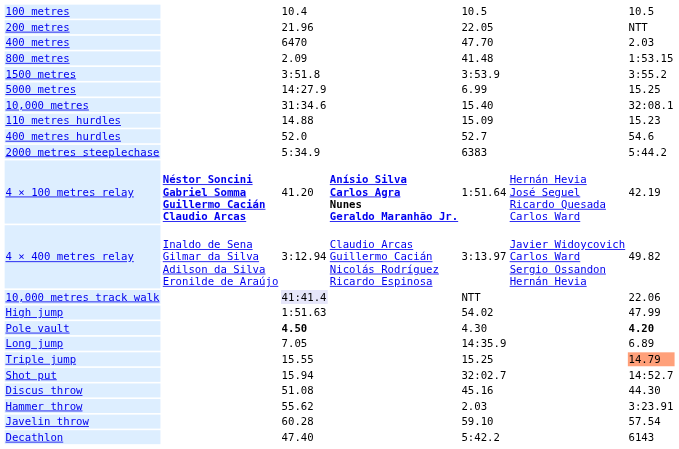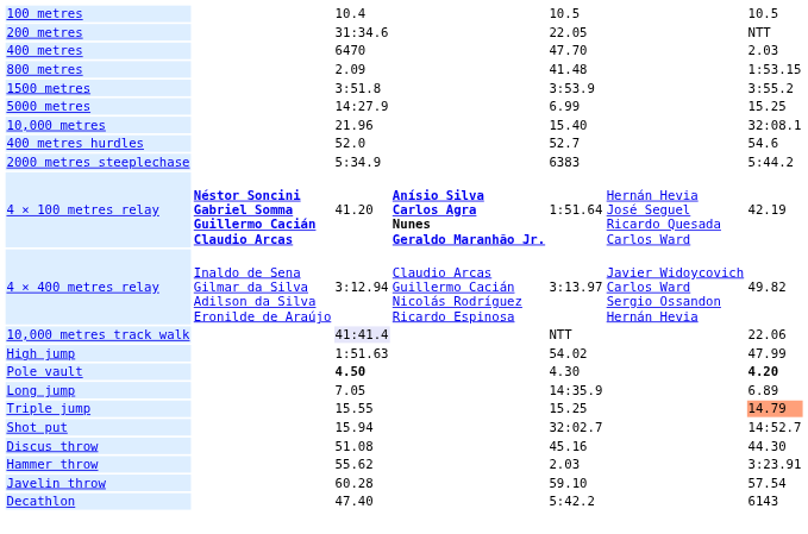 <table>
 <tr>
 <td bgcolor = DDEEFF><a href='#'>100 metres</a></td>
 <td></td>
 <td>10.4</td>
 <td></td>
 <td>10.5</td>
 <td></td>
 <td>10.5</td>
 </tr>
 <tr>
 <td bgcolor = DDEEFF><a href='#'>200 metres</a></td>
 <td></td>
-<td>21.96</td>
+<td>31:34.6</td>
 <td></td>
 <td>22.05</td>
 <td></td>
 <td>NTT</td>
 </tr>
 <tr>
 <td bgcolor = DDEEFF><a href='#'>400 metres</a></td>
 <td></td>
 <td>6470</td>
 <td></td>
 <td>47.70</td>
 <td></td>
 <td>2.03</td>
 </tr>
 <tr>
 <td bgcolor = DDEEFF><a href='#'>800 metres</a></td>
 <td></td>
 <td>2.09</td>
 <td></td>
 <td>41.48</td>
 <td></td>
 <td>1:53.15</td>
 </tr>
 <tr>
 <td bgcolor = DDEEFF><a href='#'>1500 metres</a></td>
 <td></td>
 <td>3:51.8</td>
 <td></td>
 <td>3:53.9</td>
 <td></td>
 <td>3:55.2</td>
 </tr>
 <tr>
 <td bgcolor = DDEEFF><a href='#'>5000 metres</a></td>
 <td></td>
 <td>14:27.9</td>
 <td></td>
 <td>6.99</td>
 <td></td>
 <td>15.25</td>
 </tr>
 <tr>
 <td bgcolor = DDEEFF><a href='#'>10,000 metres</a></td>
 <td></td>
-<td>31:34.6</td>
+<td>21.96</td>
 <td></td>
 <td>15.40</td>
 <td></td>
 <td>32:08.1</td>
-</tr>
-<tr>
-<td bgcolor = DDEEFF><a href='#'>110 metres hurdles</a></td>
-<td></td>
-<td>14.88</td>
-<td></td>
-<td>15.09</td>
-<td></td>
-<td>15.23</td>
 </tr>
 <tr>
 <td bgcolor = DDEEFF><a href='#'>400 metres hurdles</a></td>
 <td></td>
 <td>52.0</td>
 <td></td>
 <td>52.7</td>
 <td></td>
 <td>54.6</td>
 </tr>
 <tr>
 <td bgcolor = DDEEFF><a href='#'>2000 metres steeplechase</a></td>
 <td></td>
 <td>5:34.9</td>
 <td></td>
 <td>6383</td>
 <td></td>
 <td>5:44.2</td>
 </tr>
 <tr>
 <td bgcolor = DDEEFF><a href='#'>4 × 100 metres relay</a></td>
 <td><strong><br><a href='#'>Néstor Soncini</a><br><a href='#'>Gabriel Somma</a><br><a href='#'>Guillermo Cacián</a><br><a href='#'>Claudio Arcas</a></strong></td>
 <td>41.20</td>
 <td><strong><br><a href='#'>Anísio Silva</a><br><a href='#'>Carlos Agra</a><br>Nunes<br><a href='#'>Geraldo Maranhão Jr.</a></strong></td>
 <td>1:51.64</td>
 <td><br><a href='#'>Hernán Hevia</a><br><a href='#'>José Seguel</a><br><a href='#'>Ricardo Quesada</a><br><a href='#'>Carlos Ward</a></td>
 <td>42.19</td>
 </tr>
 <tr>
 <td bgcolor = DDEEFF><a href='#'>4 × 400 metres relay</a></td>
 <td><br><a href='#'>Inaldo de Sena</a><br><a href='#'>Gilmar da Silva</a><br><a href='#'>Adilson da Silva</a><br><a href='#'>Eronilde de Araújo</a></td>
 <td>3:12.94</td>
 <td><br><a href='#'>Claudio Arcas</a><br><a href='#'>Guillermo Cacián</a><br><a href='#'>Nicolás Rodríguez</a><br><a href='#'>Ricardo Espinosa</a></td>
 <td>3:13.97</td>
 <td><br><a href='#'>Javier Widoycovich</a><br><a href='#'>Carlos Ward</a><br><a href='#'>Sergio Ossandon</a><br><a href='#'>Hernán Hevia</a></td>
 <td>49.82</td>
 </tr>
 <tr>
 <td bgcolor = DDEEFF><a href='#'>10,000 metres track walk</a></td>
 <td></td>
 <td style="background: lavender;">41:41.4</td>
 <td></td>
 <td>NTT</td>
 <td></td>
 <td>22.06</td>
 </tr>
 <tr>
 <td bgcolor = DDEEFF><a href='#'>High jump</a></td>
 <td></td>
 <td>1:51.63</td>
 <td></td>
 <td>54.02</td>
 <td></td>
 <td>47.99</td>
 </tr>
 <tr>
 <td bgcolor = DDEEFF><a href='#'>Pole vault</a></td>
 <td></td>
 <td><strong>4.50</strong></td>
 <td></td>
 <td>4.30</td>
 <td></td>
 <td><strong>4.20</strong></td>
 </tr>
 <tr>
 <td bgcolor = DDEEFF><a href='#'>Long jump</a></td>
 <td></td>
 <td>7.05</td>
 <td></td>
 <td>14:35.9</td>
 <td></td>
 <td>6.89</td>
 </tr>
 <tr>
 <td bgcolor = DDEEFF><a href='#'>Triple jump</a></td>
 <td></td>
 <td>15.55</td>
 <td></td>
 <td>15.25</td>
 <td></td>
 <td style="background: lightsalmon;">14.79</td>
 </tr>
 <tr>
 <td bgcolor = DDEEFF><a href='#'>Shot put</a></td>
 <td></td>
 <td>15.94</td>
 <td></td>
 <td>32:02.7</td>
 <td></td>
 <td>14:52.7</td>
 </tr>
 <tr>
 <td bgcolor = DDEEFF><a href='#'>Discus throw</a></td>
 <td></td>
 <td>51.08</td>
 <td></td>
 <td>45.16</td>
 <td></td>
 <td>44.30</td>
 </tr>
 <tr>
 <td bgcolor = DDEEFF><a href='#'>Hammer throw</a></td>
 <td></td>
 <td>55.62</td>
 <td></td>
 <td>2.03</td>
 <td></td>
 <td>3:23.91</td>
 </tr>
 <tr>
 <td bgcolor = DDEEFF><a href='#'>Javelin throw</a></td>
 <td></td>
 <td>60.28</td>
 <td></td>
 <td>59.10</td>
 <td></td>
 <td>57.54</td>
 </tr>
 <tr>
 <td bgcolor = DDEEFF><a href='#'>Decathlon</a></td>
 <td></td>
 <td>47.40</td>
 <td></td>
 <td>5:42.2</td>
 <td></td>
 <td>6143</td>
 </tr>
 </table>
